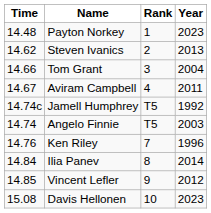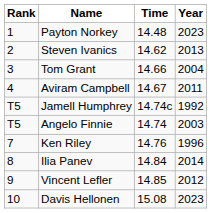 <table class="wikitable">
 <tr>
+<th style="background:white">Rank</th>
+<th style="background:white">Name</th>
 <th style="background:white">Time</th>
-<th style="background:white">Name</th>
-<th style="background:white">Rank</th>
 <th style="background:white">Year</th>
 </tr>
 <tr>
+<td>1</td>
+<td>Payton Norkey</td>
 <td>14.48</td>
-<td>Payton Norkey</td>
-<td>1</td>
 <td>2023</td>
 </tr>
 <tr>
+<td>2</td>
+<td>Steven Ivanics</td>
 <td>14.62</td>
-<td>Steven Ivanics</td>
-<td>2</td>
 <td>2013</td>
 </tr>
 <tr>
+<td>3</td>
+<td>Tom Grant</td>
 <td>14.66</td>
-<td>Tom Grant</td>
-<td>3</td>
 <td>2004</td>
 </tr>
 <tr>
+<td>4</td>
+<td>Aviram Campbell</td>
 <td>14.67</td>
-<td>Aviram Campbell</td>
-<td>4</td>
 <td>2011</td>
 </tr>
 <tr>
+<td>T5</td>
+<td>Jamell Humphrey</td>
 <td>14.74c</td>
-<td>Jamell Humphrey</td>
-<td>T5</td>
 <td>1992</td>
 </tr>
 <tr>
+<td>T5</td>
+<td>Angelo Finnie</td>
 <td>14.74</td>
-<td>Angelo Finnie</td>
-<td>T5</td>
 <td>2003</td>
 </tr>
 <tr>
+<td>7</td>
+<td>Ken Riley</td>
 <td>14.76</td>
-<td>Ken Riley</td>
-<td>7</td>
 <td>1996</td>
 </tr>
 <tr>
+<td>8</td>
+<td>Ilia Panev</td>
 <td>14.84</td>
-<td>Ilia Panev</td>
-<td>8</td>
 <td>2014</td>
 </tr>
 <tr>
+<td>9</td>
+<td>Vincent Lefler</td>
 <td>14.85</td>
-<td>Vincent Lefler</td>
-<td>9</td>
 <td>2012</td>
 </tr>
 <tr>
+<td>10</td>
+<td>Davis Hellonen</td>
 <td>15.08</td>
-<td>Davis Hellonen</td>
-<td>10</td>
 <td>2023</td>
 </tr>
 </table>
